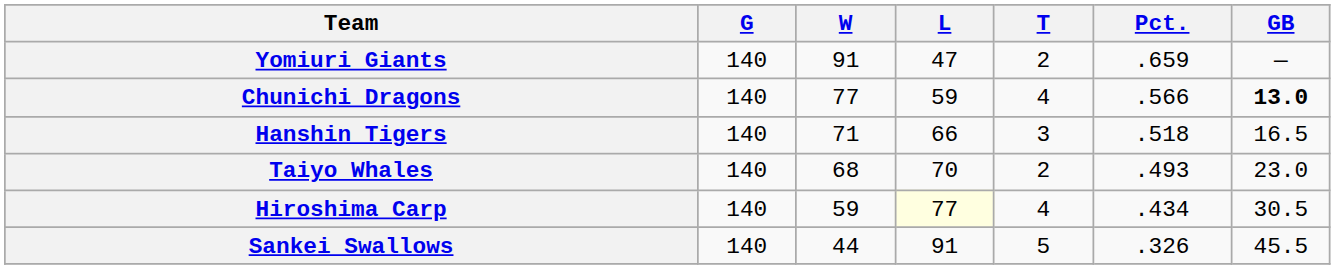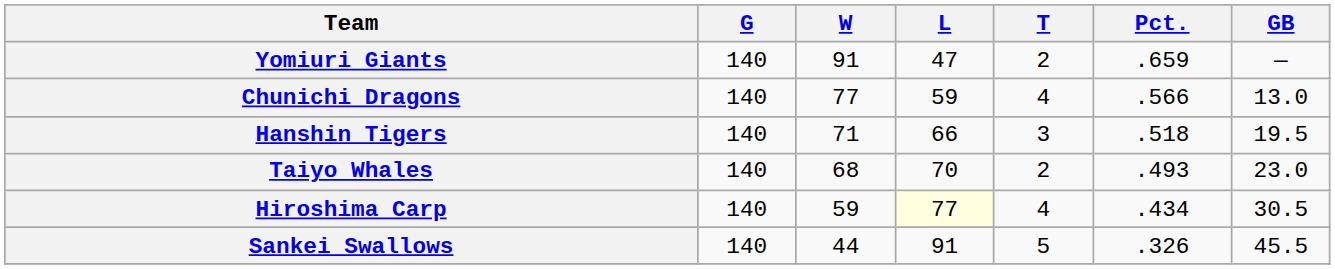 <table class="wikitable plainrowheaders" width="60%" style="text-align:center;">
 <tr>
 <th scope="col" width="35%">Team</th>
 <th scope="col" width="5%"><a href='#'>G</a></th>
 <th scope="col" width="5%"><a href='#'>W</a></th>
 <th scope="col" width="5%"><a href='#'>L</a></th>
 <th scope="col" width="5%"><a href='#'>T</a></th>
 <th scope="col" width="7%"><a href='#'>Pct.</a></th>
 <th scope="col" width="5%"><a href='#'>GB</a></th>
 </tr>
 <tr>
 <th scope="row" style="text-align:center;"><a href='#'>Yomiuri Giants</a></th>
 <td>140</td>
 <td>91</td>
 <td>47</td>
 <td>2</td>
 <td>.659</td>
 <td>—</td>
 </tr>
 <tr>
 <th scope="row" style="text-align:center;"><a href='#'>Chunichi Dragons</a></th>
 <td>140</td>
 <td>77</td>
 <td>59</td>
 <td>4</td>
 <td>.566</td>
-<td><strong>13.0</strong></td>
+<td>13.0</td>
 </tr>
 <tr>
 <th scope="row" style="text-align:center;"><a href='#'>Hanshin Tigers</a></th>
 <td>140</td>
 <td>71</td>
 <td>66</td>
 <td>3</td>
 <td>.518</td>
-<td>16.5</td>
+<td>19.5</td>
 </tr>
 <tr>
 <th scope="row" style="text-align:center;"><a href='#'>Taiyo Whales</a></th>
 <td>140</td>
 <td>68</td>
 <td>70</td>
 <td>2</td>
 <td>.493</td>
 <td>23.0</td>
 </tr>
 <tr>
 <th scope="row" style="text-align:center;"><a href='#'>Hiroshima Carp</a></th>
 <td>140</td>
 <td>59</td>
 <td style="background: lightyellow;">77</td>
 <td>4</td>
 <td>.434</td>
 <td>30.5</td>
 </tr>
 <tr>
 <th scope="row" style="text-align:center;"><a href='#'>Sankei Swallows</a></th>
 <td>140</td>
 <td>44</td>
 <td>91</td>
 <td>5</td>
 <td>.326</td>
 <td>45.5</td>
 </tr>
 </table>
